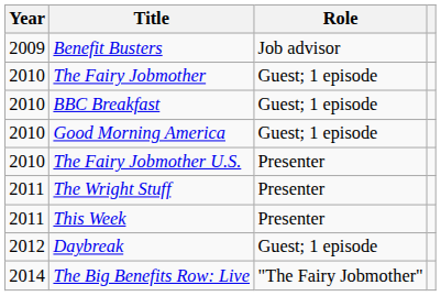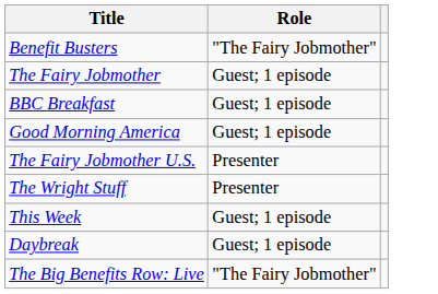 <table class="wikitable plainrowheaders sortable">
 <tr>
-<th>Year</th>
 <th>Title</th>
 <th>Role</th>
 <th class="unsortable"></th>
 </tr>
 <tr>
-<td>2009</td>
 <td><em><a href='#'>Benefit Busters</a></em></td>
-<td>Job advisor</td>
+<td>"The Fairy Jobmother"</td>
 <td align="center"></td>
 </tr>
 <tr>
-<td>2010</td>
 <td><em><a href='#'>The Fairy Jobmother</a></em></td>
 <td>Guest; 1 episode</td>
 <td align="center"></td>
 </tr>
 <tr>
-<td>2010</td>
 <td><em><a href='#'>BBC Breakfast</a></em></td>
 <td>Guest; 1 episode</td>
 <td align="center"></td>
 </tr>
 <tr>
-<td>2010</td>
 <td><em><a href='#'>Good Morning America</a></em></td>
 <td>Guest; 1 episode</td>
 <td align="center"></td>
 </tr>
 <tr>
-<td>2010</td>
 <td><em><a href='#'>The Fairy Jobmother U.S.</a></em></td>
 <td>Presenter</td>
 <td align="center"></td>
 </tr>
 <tr>
-<td>2011</td>
 <td><em><a href='#'>The Wright Stuff</a></em></td>
 <td>Presenter</td>
 <td align="center"></td>
 </tr>
 <tr>
-<td>2011</td>
 <td><em><a href='#'>This Week</a></em></td>
-<td>Presenter</td>
+<td>Guest; 1 episode</td>
 <td align="center"></td>
 </tr>
 <tr>
-<td>2012</td>
 <td><em><a href='#'>Daybreak</a></em></td>
 <td>Guest; 1 episode</td>
 <td align="center"></td>
 </tr>
 <tr>
-<td>2014</td>
 <td><em><a href='#'>The Big Benefits Row: Live</a></em></td>
 <td>"The Fairy Jobmother"</td>
 <td align="center"></td>
 </tr>
 </table>
